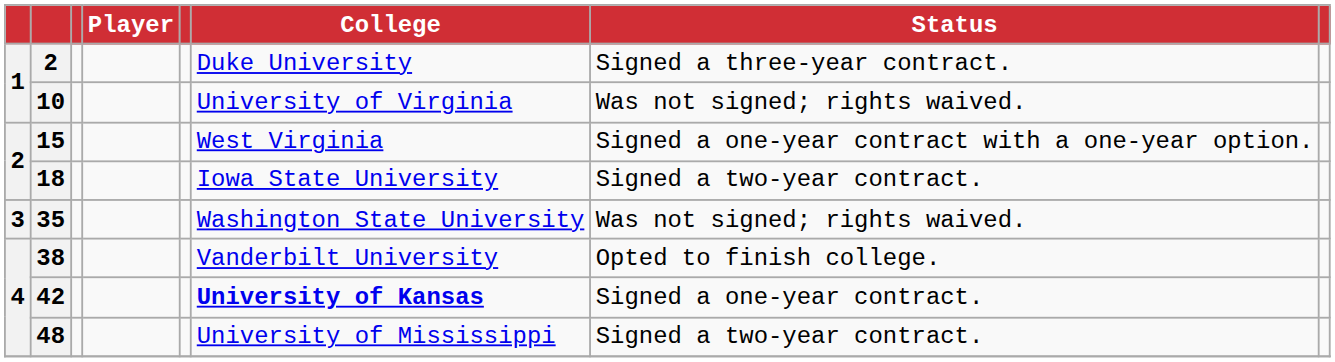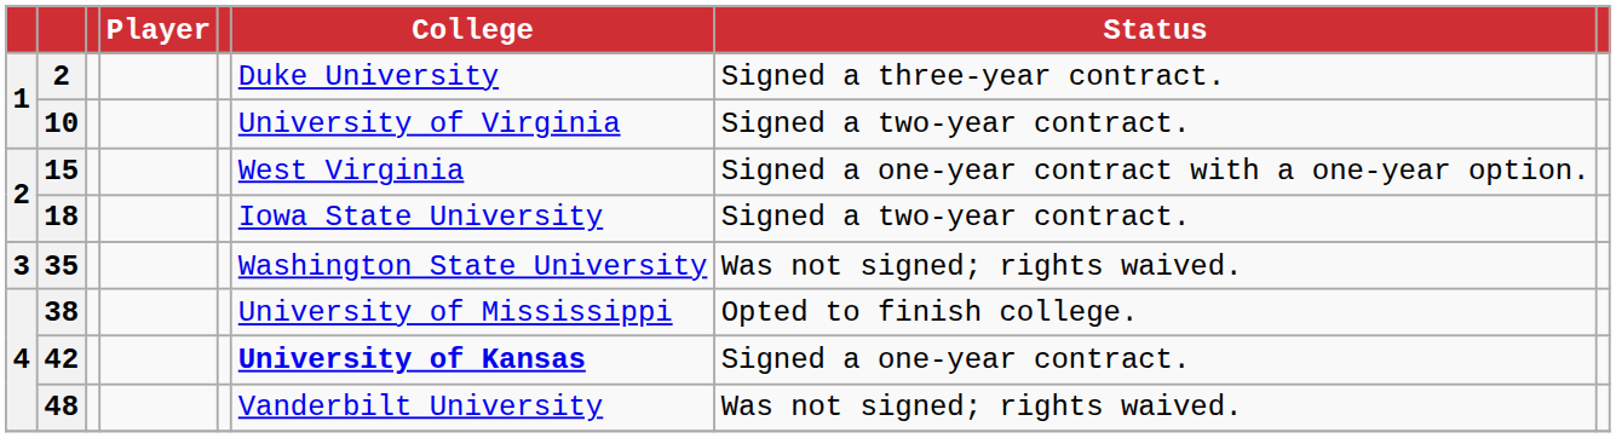 <table class="wikitable sortable">
 <tr>
 <th style="background:#d02e35; color:#fff;"></th>
 <th style="background:#d02e35; color:#fff;"></th>
 <th style="background:#d02e35; color:#fff;"></th>
 <th style="background:#d02e35; color:#fff;">Player</th>
 <th style="background:#d02e35; color:#fff;"></th>
 <th style="background:#d02e35; color:#fff;">College</th>
 <th style="background:#d02e35; color:#fff;">Status</th>
 <th style="background:#d02e35; color:#fff;"></th>
 </tr>
 <tr>
 <th rowspan=2 scope="rowgroup">1</th>
 <th scope="row">2</th>
 <td></td>
 <td></td>
 <td></td>
 <td><a href='#'>Duke University</a></td>
 <td>Signed a three-year contract.</td>
 <td></td>
 </tr>
 <tr>
 <th scope="row">10</th>
 <td></td>
 <td></td>
 <td></td>
 <td><a href='#'>University of Virginia</a></td>
-<td>Was not signed; rights waived.</td>
+<td>Signed a two-year contract.</td>
 <td></td>
 </tr>
 <tr>
 <th rowspan=2 scope="rowgroup">2</th>
 <th scope="row">15</th>
 <td></td>
 <td></td>
 <td></td>
 <td><a href='#'>West Virginia</a></td>
 <td>Signed a one-year contract with a one-year option.</td>
 <td></td>
 </tr>
 <tr>
 <th scope="row">18</th>
 <td></td>
 <td></td>
 <td></td>
 <td><a href='#'>Iowa State University</a></td>
 <td>Signed a two-year contract.</td>
 <td></td>
 </tr>
 <tr>
 <th scope="rowgroup">3</th>
 <th scope="row">35</th>
 <td></td>
 <td></td>
 <td></td>
 <td><a href='#'>Washington State University</a></td>
 <td>Was not signed; rights waived.</td>
 <td></td>
 </tr>
 <tr>
 <th rowspan=3 scope="rowgroup">4</th>
 <th scope="row">38</th>
 <td></td>
 <td></td>
 <td></td>
-<td><a href='#'>Vanderbilt University</a></td>
+<td><a href='#'>University of Mississippi</a></td>
 <td>Opted to finish college.</td>
 <td></td>
 </tr>
 <tr>
 <th scope="row">42</th>
 <td></td>
 <td></td>
 <td></td>
 <td><strong><a href='#'>University of Kansas</a></strong></td>
 <td>Signed a one-year contract.</td>
 <td></td>
 </tr>
 <tr>
 <th scope="row">48</th>
 <td></td>
 <td></td>
 <td></td>
-<td><a href='#'>University of Mississippi</a></td>
-<td>Signed a two-year contract.</td>
+<td><a href='#'>Vanderbilt University</a></td>
+<td>Was not signed; rights waived.</td>
 <td></td>
 </tr>
 <tr>
 </tr>
 </table>
